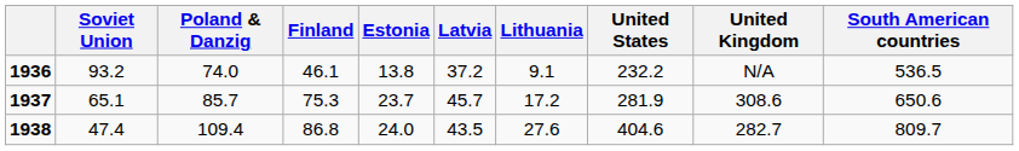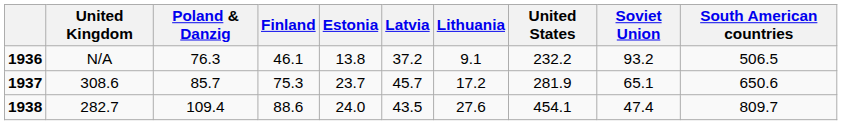 <table class=wikitable>
 <tr>
 <th></th>
-<th><a href='#'>Soviet Union</a></th>
+<th>United Kingdom</th>
 <th><a href='#'>Poland</a> & <a href='#'>Danzig</a></th>
 <th><a href='#'>Finland</a></th>
 <th><a href='#'>Estonia</a></th>
 <th><a href='#'>Latvia</a></th>
 <th><a href='#'>Lithuania</a></th>
 <th>United States</th>
-<th>United Kingdom</th>
+<th><a href='#'>Soviet Union</a></th>
 <th><a href='#'>South American</a> countries</th>
 </tr>
 <tr style="text-align:center;">
 <td align="left"><strong>1936</strong></td>
-<td>93.2</td>
-<td>74.0</td>
+<td>N/A</td>
+<td>76.3</td>
 <td>46.1</td>
 <td>13.8</td>
 <td>37.2</td>
 <td>9.1</td>
 <td>232.2</td>
-<td>N/A</td>
-<td>536.5</td>
+<td>93.2</td>
+<td>506.5</td>
 </tr>
 <tr style="text-align:center;">
 <td align="left"><strong>1937</strong></td>
-<td>65.1</td>
+<td>308.6</td>
 <td>85.7</td>
 <td>75.3</td>
 <td>23.7</td>
 <td>45.7</td>
 <td>17.2</td>
 <td>281.9</td>
-<td>308.6</td>
+<td>65.1</td>
 <td>650.6</td>
 </tr>
 <tr style="text-align:center;">
 <td align="left"><strong>1938</strong></td>
-<td>47.4</td>
+<td>282.7</td>
 <td>109.4</td>
-<td>86.8</td>
+<td>88.6</td>
 <td>24.0</td>
 <td>43.5</td>
 <td>27.6</td>
-<td>404.6</td>
-<td>282.7</td>
+<td>454.1</td>
+<td>47.4</td>
 <td>809.7</td>
 </tr>
 </table>
